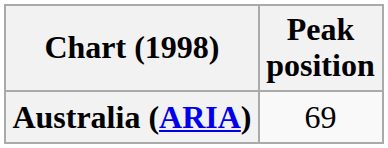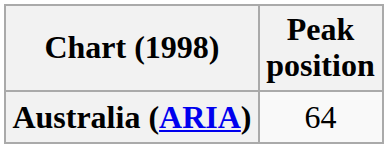 <table class="wikitable sortable plainrowheaders" style="text-align:center">
 <tr>
 <th>Chart (1998)</th>
 <th>Peak<br>position</th>
 </tr>
 <tr>
 <th scope="row">Australia (<a href='#'>ARIA</a>)</th>
-<td>69</td>
+<td>64</td>
 </tr>
 </table>
